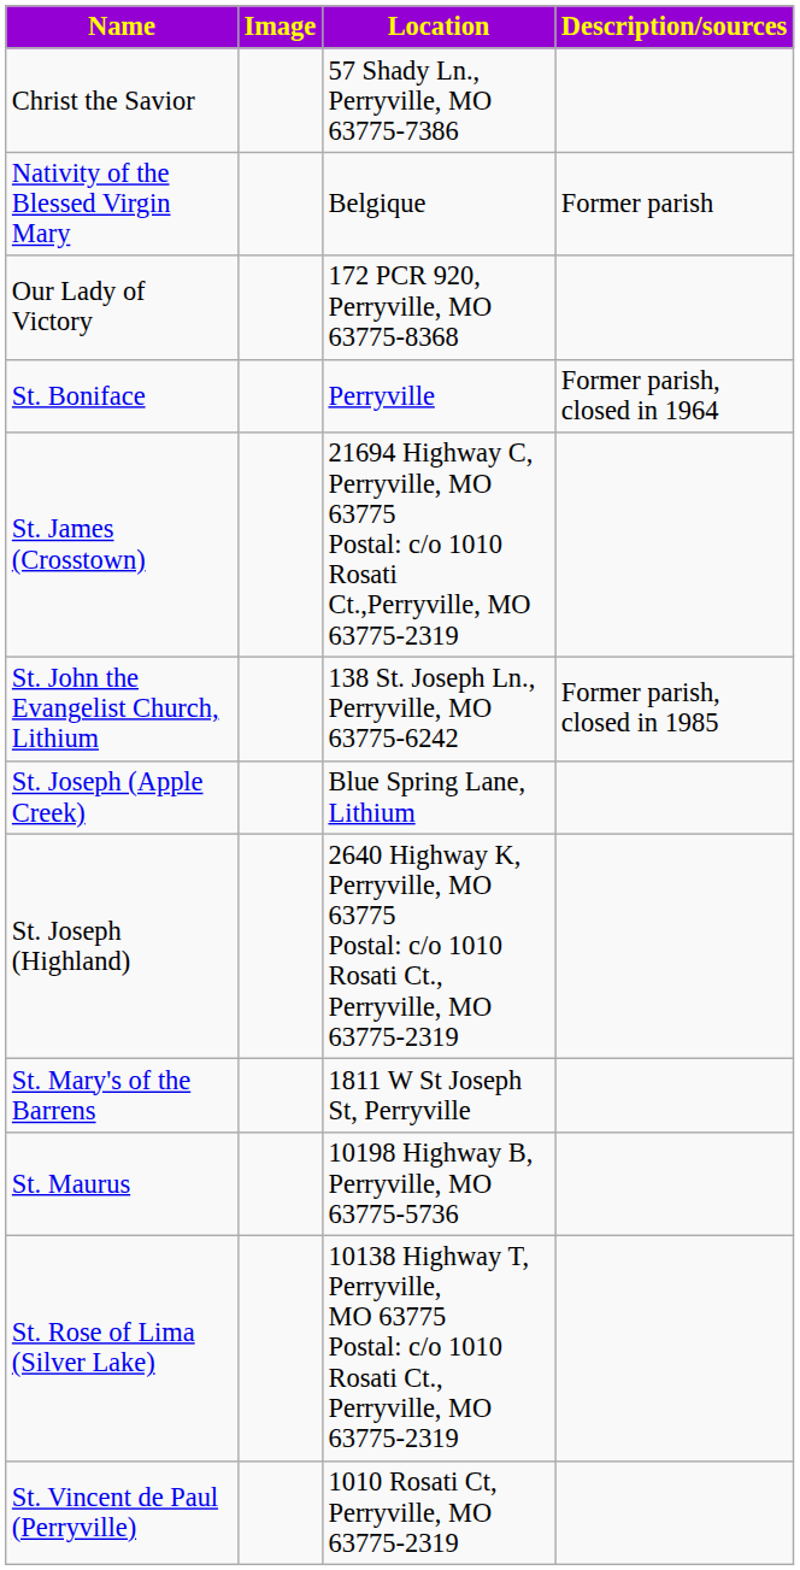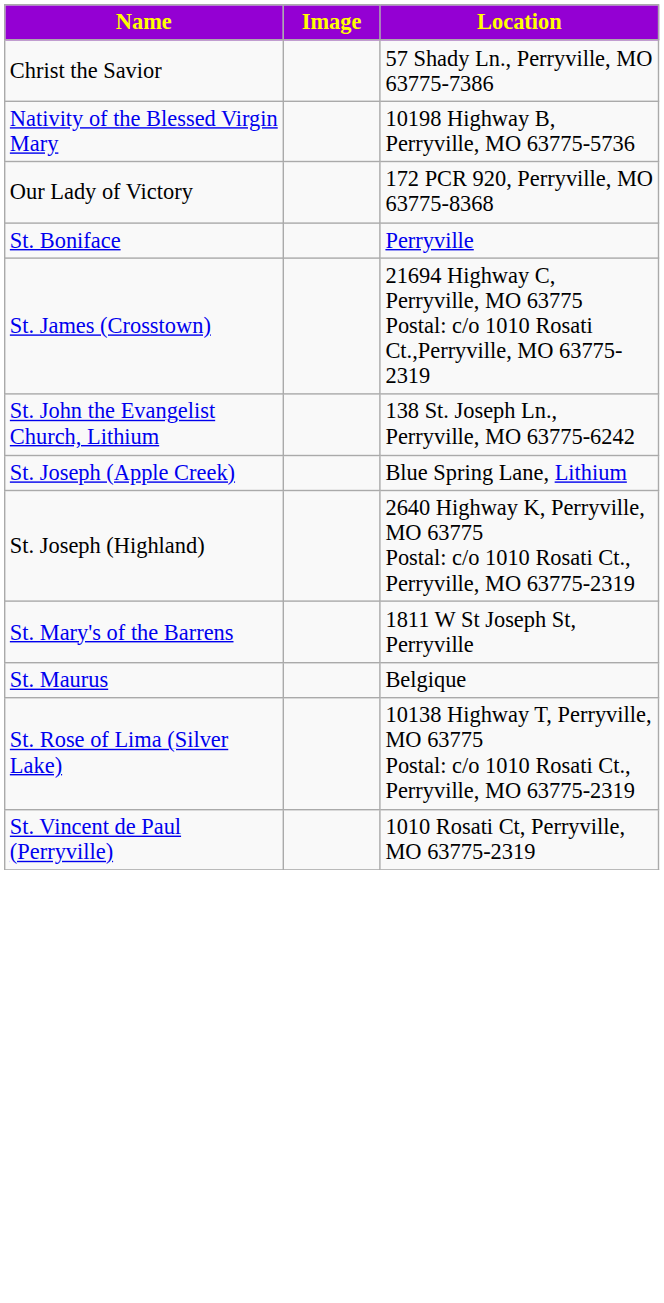 <table class="wikitable sortable mw-collapsible mw-collapsed" style="width:75%">
 <tr>
 <th style="background:darkviolet; color:yellow;" width="30%"><strong>Name</strong></th>
 <th style="background:darkviolet; color:yellow;" width="10%"><strong>Image</strong></th>
 <th style="background:darkviolet; color:yellow;" width="30%"><strong>Location</strong></th>
-<th style="background:darkviolet; color:yellow;" width="30%"><strong>Description/sources</strong></th>
 </tr>
 <tr>
 <td>Christ the Savior</td>
 <td></td>
 <td>57 Shady Ln., Perryville, MO 63775-7386</td>
-<td></td>
 </tr>
 <tr>
 <td><a href='#'>Nativity of the Blessed Virgin Mary</a></td>
 <td></td>
-<td>Belgique</td>
-<td>Former parish</td>
+<td>10198 Highway B, Perryville, MO 63775-5736</td>
 </tr>
 <tr>
 <td>Our Lady of Victory</td>
 <td></td>
 <td>172 PCR 920, Perryville, MO 63775-8368</td>
-<td></td>
 </tr>
 <tr>
 <td><a href='#'>St. Boniface</a></td>
 <td></td>
 <td><a href='#'>Perryville</a></td>
-<td>Former parish, closed in 1964</td>
 </tr>
 <tr>
 <td><a href='#'>St. James (Crosstown)</a></td>
 <td></td>
 <td>21694 Highway C, Perryville, MO 63775<br>Postal: c/o 1010 Rosati Ct.,Perryville, MO 63775-2319</td>
-<td></td>
 </tr>
 <tr>
 <td><a href='#'>St. John the Evangelist Church, Lithium</a></td>
 <td></td>
 <td>138 St. Joseph Ln., Perryville, MO 63775-6242</td>
-<td>Former parish, closed in 1985</td>
 </tr>
 <tr>
 <td><a href='#'>St. Joseph (Apple Creek)</a></td>
 <td></td>
 <td>Blue Spring Lane, <a href='#'>Lithium</a></td>
-<td></td>
 </tr>
 <tr>
 <td>St. Joseph (Highland)</td>
 <td></td>
 <td>2640 Highway K, Perryville, MO 63775<br>Postal: c/o 1010 Rosati Ct., Perryville, MO 63775-2319</td>
-<td></td>
 </tr>
 <tr>
 <td><a href='#'>St. Mary's of the Barrens</a></td>
 <td></td>
 <td>1811 W St Joseph St, Perryville</td>
-<td></td>
 </tr>
 <tr>
 <td><a href='#'>St. Maurus</a></td>
 <td></td>
-<td>10198 Highway B, Perryville, MO 63775-5736</td>
-<td></td>
+<td>Belgique</td>
 </tr>
 <tr>
 <td><a href='#'>St. Rose of Lima (Silver Lake)</a></td>
 <td></td>
 <td>10138 Highway T, Perryville, MO 63775<br>Postal: c/o 1010 Rosati Ct., Perryville, MO 63775-2319</td>
-<td></td>
 </tr>
 <tr>
 <td><a href='#'>St. Vincent de Paul (Perryville)</a></td>
 <td></td>
 <td>1010 Rosati Ct, Perryville, MO 63775-2319</td>
-<td></td>
 </tr>
 </table>
